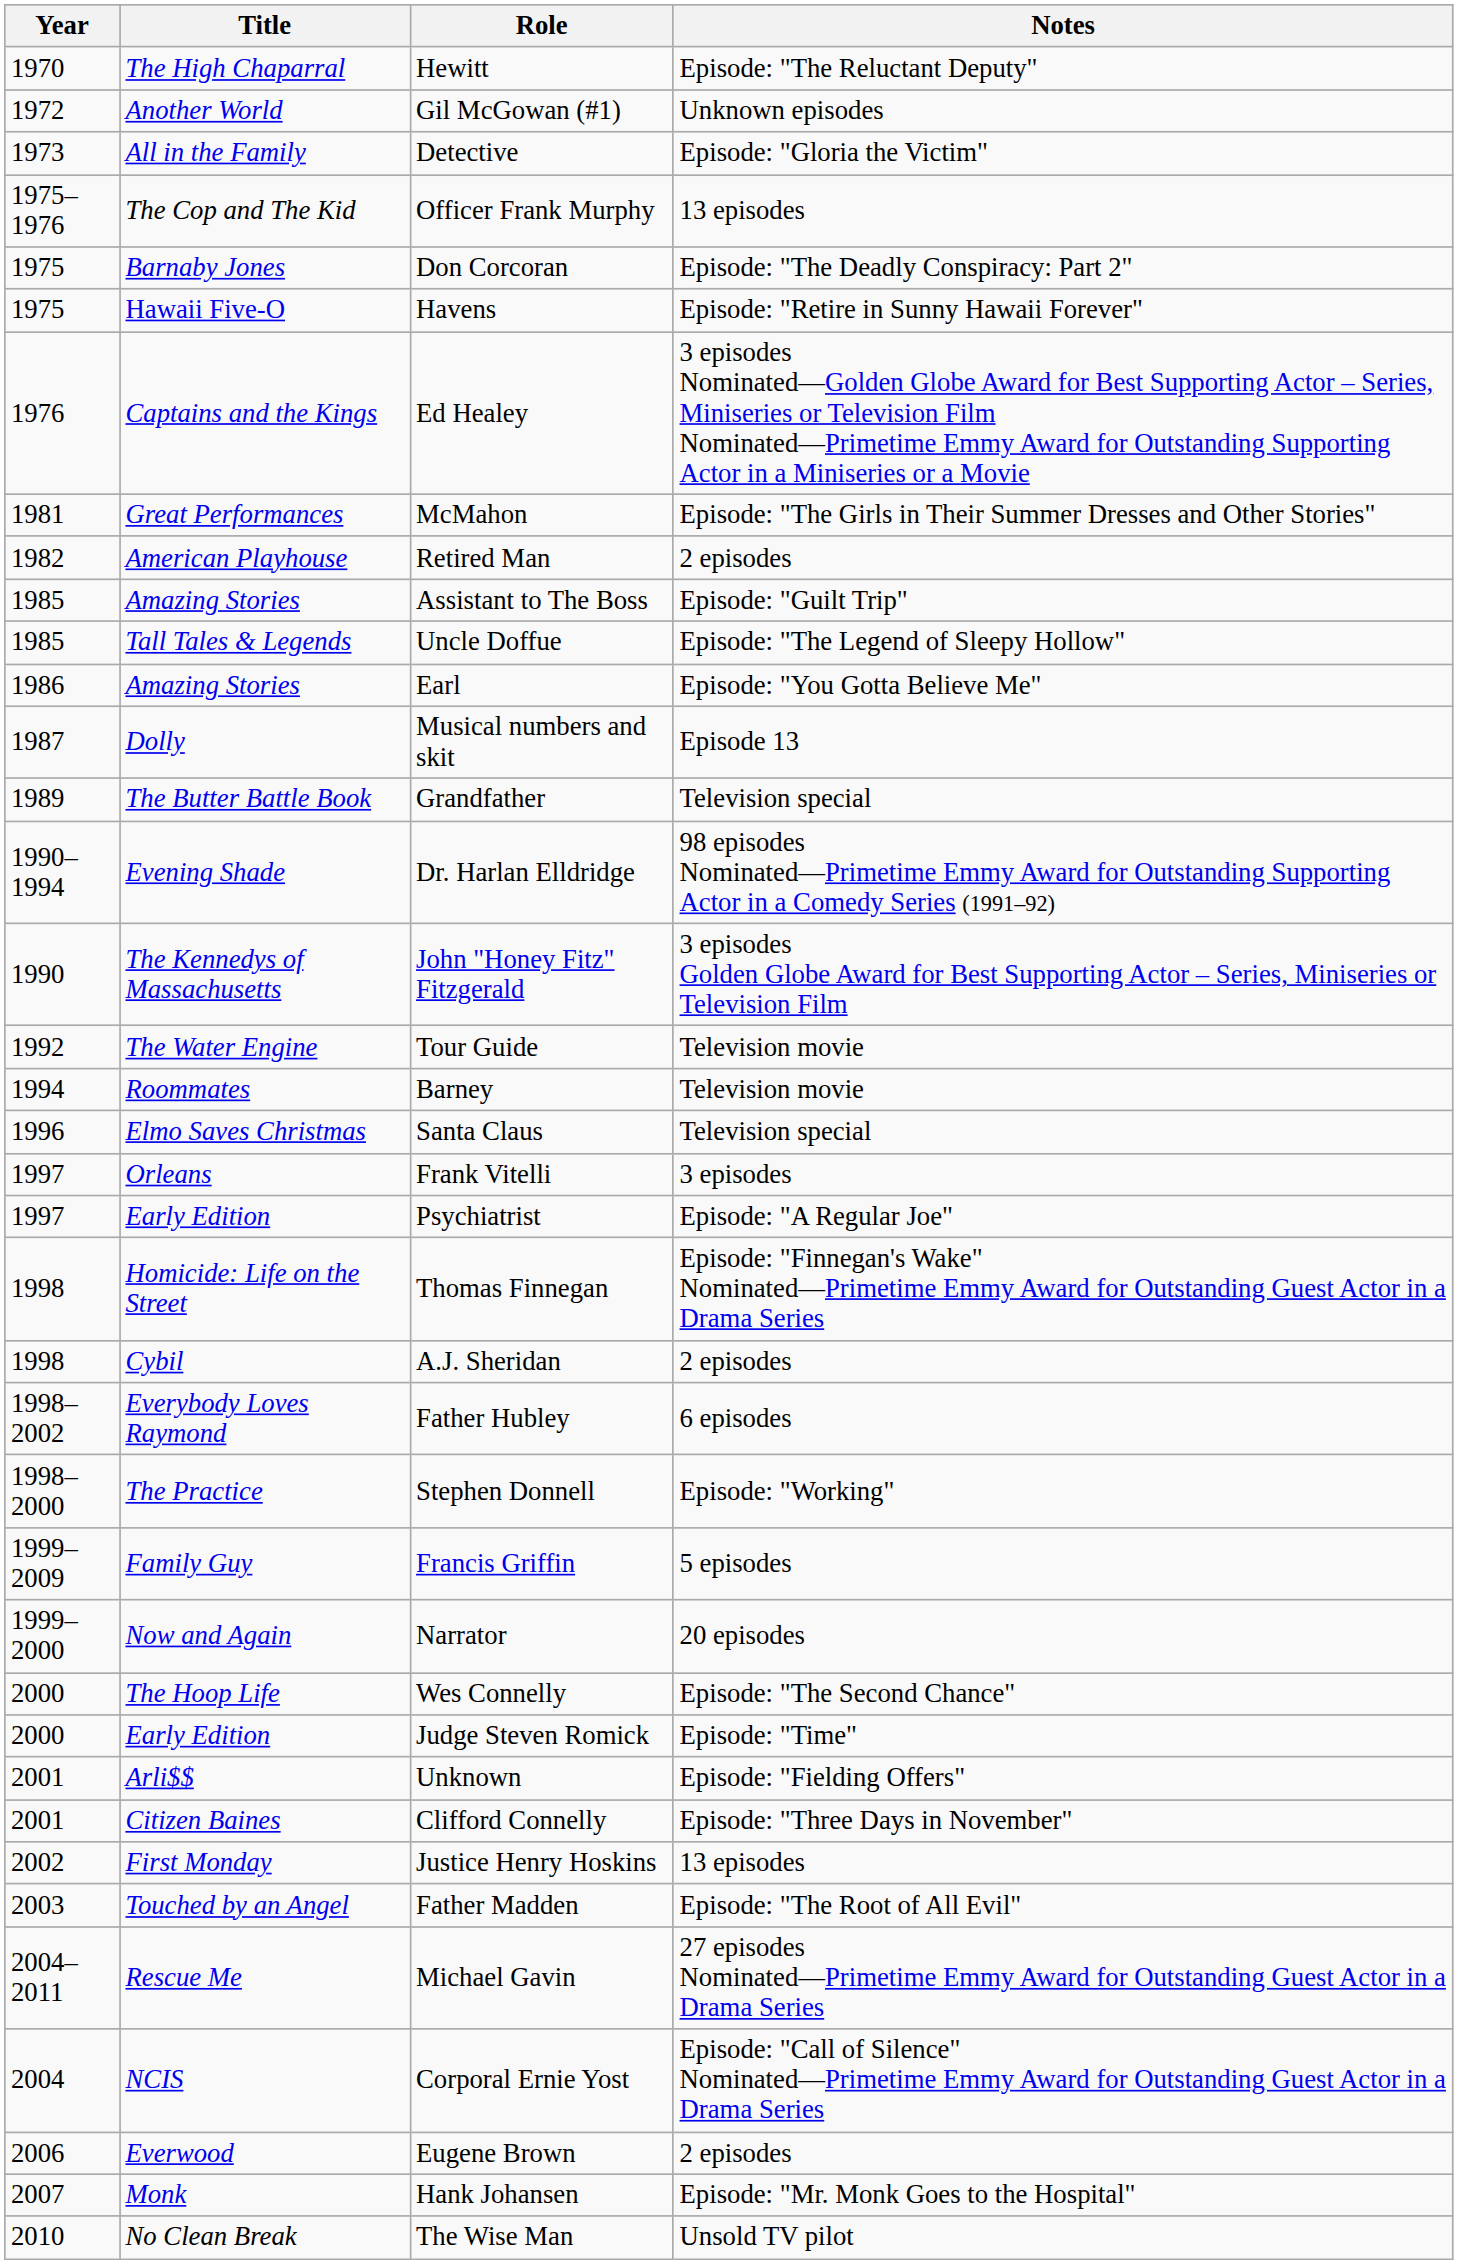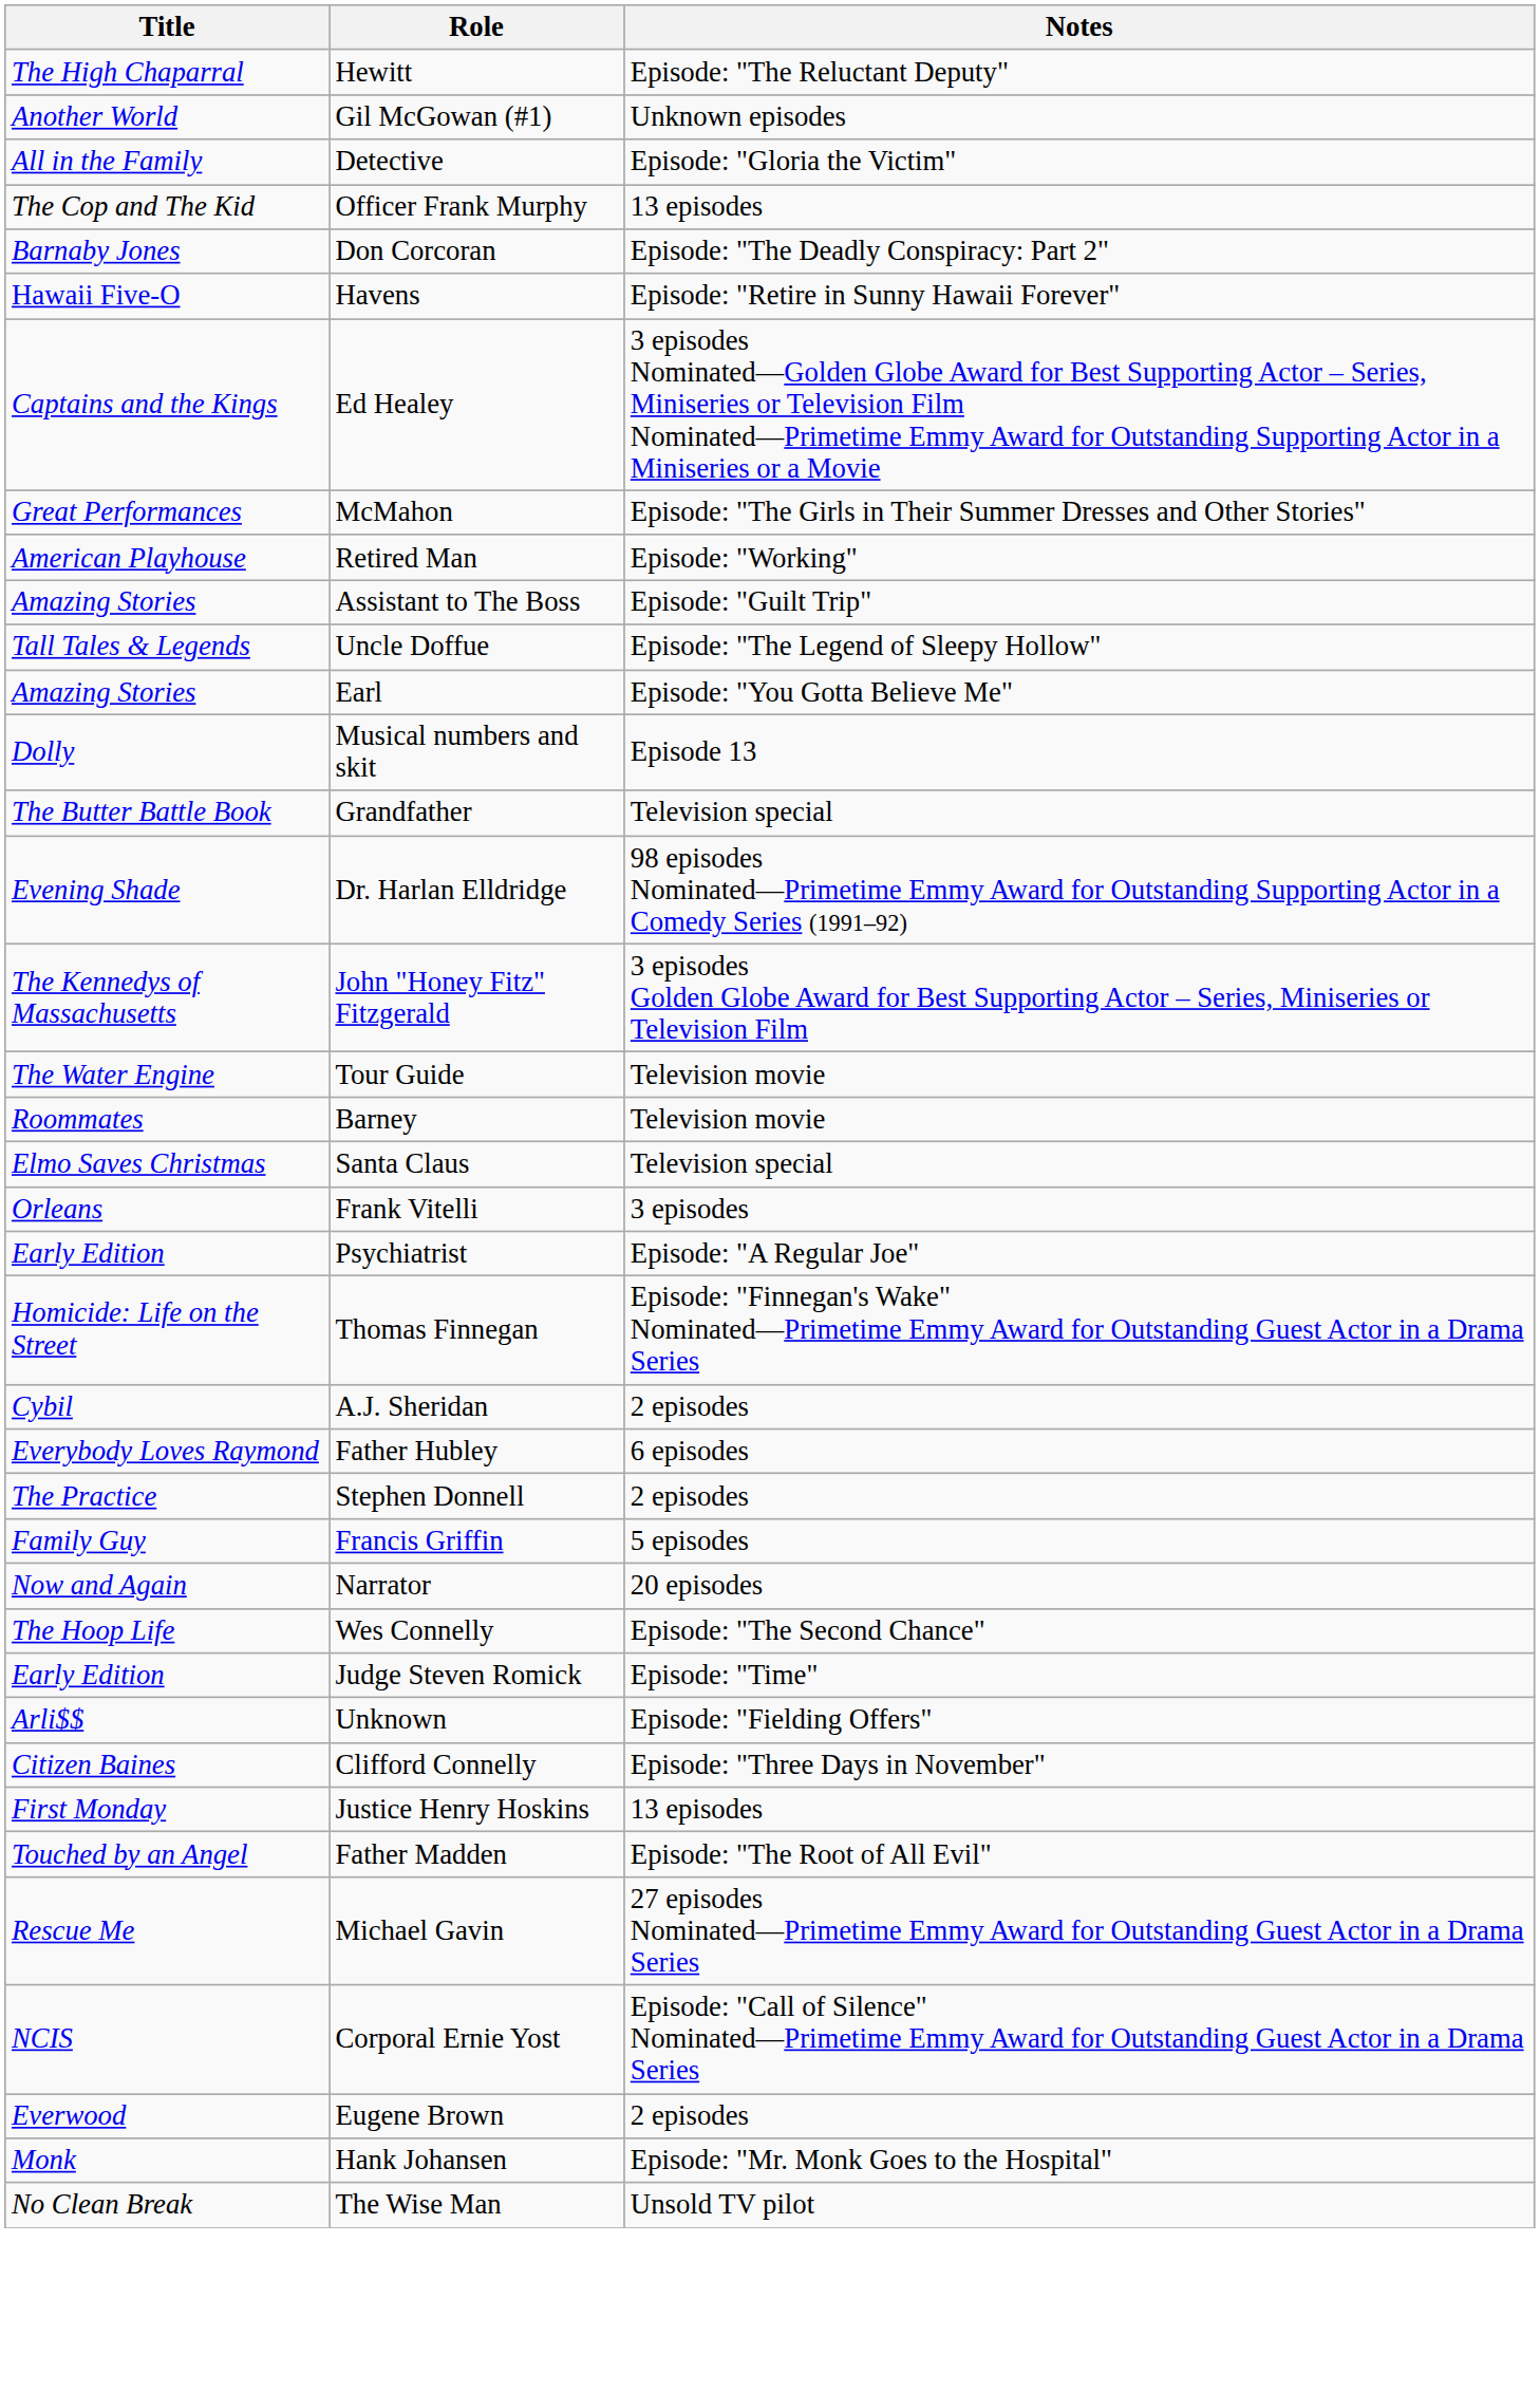 <table class="wikitable sortable">
 <tr>
-<th>Year</th>
 <th>Title</th>
 <th>Role</th>
 <th class="unsortable">Notes</th>
 </tr>
 <tr>
-<td>1970</td>
 <td data-sort-value="High Chaparral, The"><em><a href='#'>The High Chaparral</a></em></td>
 <td>Hewitt</td>
 <td>Episode: "The Reluctant Deputy"</td>
 </tr>
 <tr>
-<td>1972</td>
 <td><em><a href='#'>Another World</a></em></td>
 <td>Gil McGowan (#1)</td>
 <td>Unknown episodes</td>
 </tr>
 <tr>
-<td>1973</td>
 <td><em><a href='#'>All in the Family</a></em></td>
 <td>Detective</td>
 <td>Episode: "Gloria the Victim"</td>
 </tr>
 <tr>
-<td>1975–1976</td>
 <td data-sort-value="Cop and The Kid, The"><em>The Cop and The Kid</em></td>
 <td>Officer Frank Murphy</td>
 <td>13 episodes</td>
 </tr>
 <tr>
-<td>1975</td>
 <td><em><a href='#'>Barnaby Jones</a></em></td>
 <td>Don Corcoran</td>
 <td>Episode: "The Deadly Conspiracy: Part 2"</td>
 </tr>
 <tr>
-<td>1975</td>
 <td><a href='#'>Hawaii Five-O</a></td>
 <td>Havens</td>
 <td>Episode: "Retire in Sunny Hawaii Forever"</td>
 </tr>
 <tr>
-<td>1976</td>
 <td><em><a href='#'>Captains and the Kings</a></em></td>
 <td>Ed Healey</td>
 <td>3 episodes<br>Nominated—<a href='#'>Golden Globe Award for Best Supporting Actor – Series, Miniseries or Television Film</a><br>Nominated—<a href='#'>Primetime Emmy Award for Outstanding Supporting Actor in a Miniseries or a Movie</a></td>
 </tr>
 <tr>
-<td>1981</td>
 <td><em><a href='#'>Great Performances</a></em></td>
 <td>McMahon</td>
 <td>Episode: "The Girls in Their Summer Dresses and Other Stories"</td>
 </tr>
 <tr>
-<td>1982</td>
 <td><em><a href='#'>American Playhouse</a></em></td>
 <td>Retired Man</td>
-<td>2 episodes</td>
+<td>Episode: "Working"</td>
 </tr>
 <tr>
-<td>1985</td>
 <td><em><a href='#'>Amazing Stories</a></em></td>
 <td>Assistant to The Boss</td>
 <td>Episode: "Guilt Trip"</td>
 </tr>
 <tr>
-<td>1985</td>
 <td><em><a href='#'>Tall Tales & Legends</a></em></td>
 <td>Uncle Doffue</td>
 <td>Episode: "The Legend of Sleepy Hollow"</td>
 </tr>
 <tr>
-<td>1986</td>
 <td><em><a href='#'>Amazing Stories</a></em></td>
 <td>Earl</td>
 <td>Episode: "You Gotta Believe Me"</td>
 </tr>
 <tr>
-<td>1987</td>
 <td><em><a href='#'>Dolly</a></em></td>
 <td>Musical numbers and skit</td>
 <td>Episode 13</td>
 </tr>
 <tr>
-<td>1989</td>
 <td data-sort-value="Butter Battle Book, The"><em><a href='#'>The Butter Battle Book</a></em></td>
 <td>Grandfather</td>
 <td>Television special</td>
 </tr>
 <tr>
-<td>1990–1994</td>
 <td><em><a href='#'>Evening Shade</a></em></td>
 <td>Dr. Harlan Elldridge</td>
 <td>98 episodes<br>Nominated—<a href='#'>Primetime Emmy Award for Outstanding Supporting Actor in a Comedy Series</a> <small>(1991–92)</small></td>
 </tr>
 <tr>
-<td>1990</td>
 <td data-sort-value="Kennedys of Massachusetts, The"><em><a href='#'>The Kennedys of Massachusetts</a></em></td>
 <td><a href='#'>John "Honey Fitz" Fitzgerald</a></td>
 <td>3 episodes<br><a href='#'>Golden Globe Award for Best Supporting Actor – Series, Miniseries or Television Film</a></td>
 </tr>
 <tr>
-<td>1992</td>
 <td data-sort-value="Water Engine, The"><em><a href='#'>The Water Engine</a></em></td>
 <td>Tour Guide</td>
 <td>Television movie</td>
 </tr>
 <tr>
-<td>1994</td>
 <td><em><a href='#'>Roommates</a></em></td>
 <td>Barney</td>
 <td>Television movie</td>
 </tr>
 <tr>
-<td>1996</td>
 <td><em><a href='#'>Elmo Saves Christmas</a></em></td>
 <td>Santa Claus</td>
 <td>Television special</td>
 </tr>
 <tr>
-<td>1997</td>
 <td><em><a href='#'>Orleans</a></em></td>
 <td>Frank Vitelli</td>
 <td>3 episodes</td>
 </tr>
 <tr>
-<td>1997</td>
 <td><em><a href='#'>Early Edition</a></em></td>
 <td>Psychiatrist</td>
 <td>Episode: "A Regular Joe"</td>
 </tr>
 <tr>
-<td>1998</td>
 <td><em><a href='#'>Homicide: Life on the Street</a></em></td>
 <td>Thomas Finnegan</td>
 <td>Episode: "Finnegan's Wake"<br>Nominated—<a href='#'>Primetime Emmy Award for Outstanding Guest Actor in a Drama Series</a></td>
 </tr>
 <tr>
-<td>1998</td>
 <td><em><a href='#'>Cybil</a></em></td>
 <td>A.J. Sheridan</td>
 <td>2 episodes</td>
 </tr>
 <tr>
-<td>1998–2002</td>
 <td><em><a href='#'>Everybody Loves Raymond</a></em></td>
 <td>Father Hubley</td>
 <td>6 episodes</td>
 </tr>
 <tr>
-<td>1998–2000</td>
 <td data-sort-value="Practice, The"><em><a href='#'>The Practice</a></em></td>
 <td>Stephen Donnell</td>
-<td>Episode: "Working"</td>
+<td>2 episodes</td>
 </tr>
 <tr>
-<td>1999–2009</td>
 <td><em><a href='#'>Family Guy</a></em></td>
 <td><a href='#'>Francis Griffin</a></td>
 <td>5 episodes</td>
 </tr>
 <tr>
-<td>1999–2000</td>
 <td><em><a href='#'>Now and Again</a></em></td>
 <td>Narrator</td>
 <td>20 episodes</td>
 </tr>
 <tr>
-<td>2000</td>
 <td data-sort-value="Hoop Life, The"><em><a href='#'>The Hoop Life</a></em></td>
 <td>Wes Connelly</td>
 <td>Episode: "The Second Chance"</td>
 </tr>
 <tr>
-<td>2000</td>
 <td><em><a href='#'>Early Edition</a></em></td>
 <td>Judge Steven Romick</td>
 <td>Episode: "Time"</td>
 </tr>
 <tr>
-<td>2001</td>
 <td><em><a href='#'>Arli$$</a></em></td>
 <td>Unknown</td>
 <td>Episode: "Fielding Offers"</td>
 </tr>
 <tr>
-<td>2001</td>
 <td><em><a href='#'>Citizen Baines</a></em></td>
 <td>Clifford Connelly</td>
 <td>Episode: "Three Days in November"</td>
 </tr>
 <tr>
-<td>2002</td>
 <td><em><a href='#'>First Monday</a></em></td>
 <td>Justice Henry Hoskins</td>
 <td>13 episodes</td>
 </tr>
 <tr>
-<td>2003</td>
 <td><em><a href='#'>Touched by an Angel</a></em></td>
 <td>Father Madden</td>
 <td>Episode: "The Root of All Evil"</td>
 </tr>
 <tr>
-<td>2004–2011</td>
 <td><em><a href='#'>Rescue Me</a></em></td>
 <td>Michael Gavin</td>
 <td>27 episodes<br>Nominated—<a href='#'>Primetime Emmy Award for Outstanding Guest Actor in a Drama Series</a></td>
 </tr>
 <tr>
-<td>2004</td>
 <td><em><a href='#'>NCIS</a></em></td>
 <td>Corporal Ernie Yost</td>
 <td>Episode: "Call of Silence"<br>Nominated—<a href='#'>Primetime Emmy Award for Outstanding Guest Actor in a Drama Series</a></td>
 </tr>
 <tr>
-<td>2006</td>
 <td><em><a href='#'>Everwood</a></em></td>
 <td>Eugene Brown</td>
 <td>2 episodes</td>
 </tr>
 <tr>
-<td>2007</td>
 <td><em><a href='#'>Monk</a></em></td>
 <td>Hank Johansen</td>
 <td>Episode: "Mr. Monk Goes to the Hospital"</td>
 </tr>
 <tr>
-<td>2010</td>
 <td><em>No Clean Break</em></td>
 <td>The Wise Man</td>
 <td>Unsold TV pilot</td>
 </tr>
 </table>
